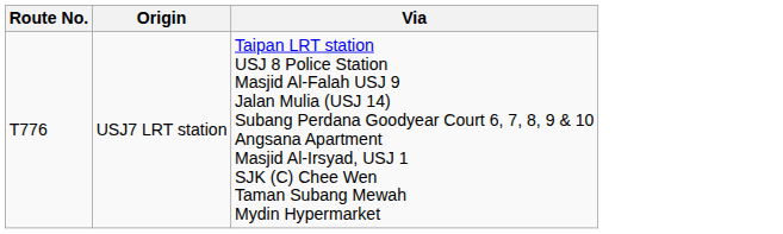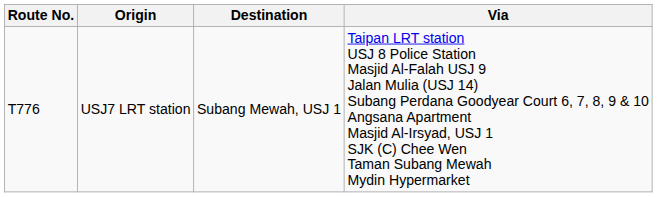 <table class="wikitable">
 <tr>
 <th>Route No.</th>
 <th>Origin</th>
+<th>Destination</th>
 <th>Via</th>
 </tr>
 <tr>
 <td>T776</td>
 <td> USJ7 LRT station</td>
+<td>Subang Mewah, USJ 1</td>
 <td> <a href='#'>Taipan LRT station</a><br>USJ 8 Police Station<br>Masjid Al-Falah USJ 9<br>Jalan Mulia (USJ 14)<br> Subang Perdana Goodyear Court 6, 7, 8, 9 & 10<br>Angsana Apartment<br>Masjid Al-Irsyad, USJ 1<br>SJK (C) Chee Wen<br>Taman Subang Mewah<br>Mydin Hypermarket</td>
 </tr>
 </table>
